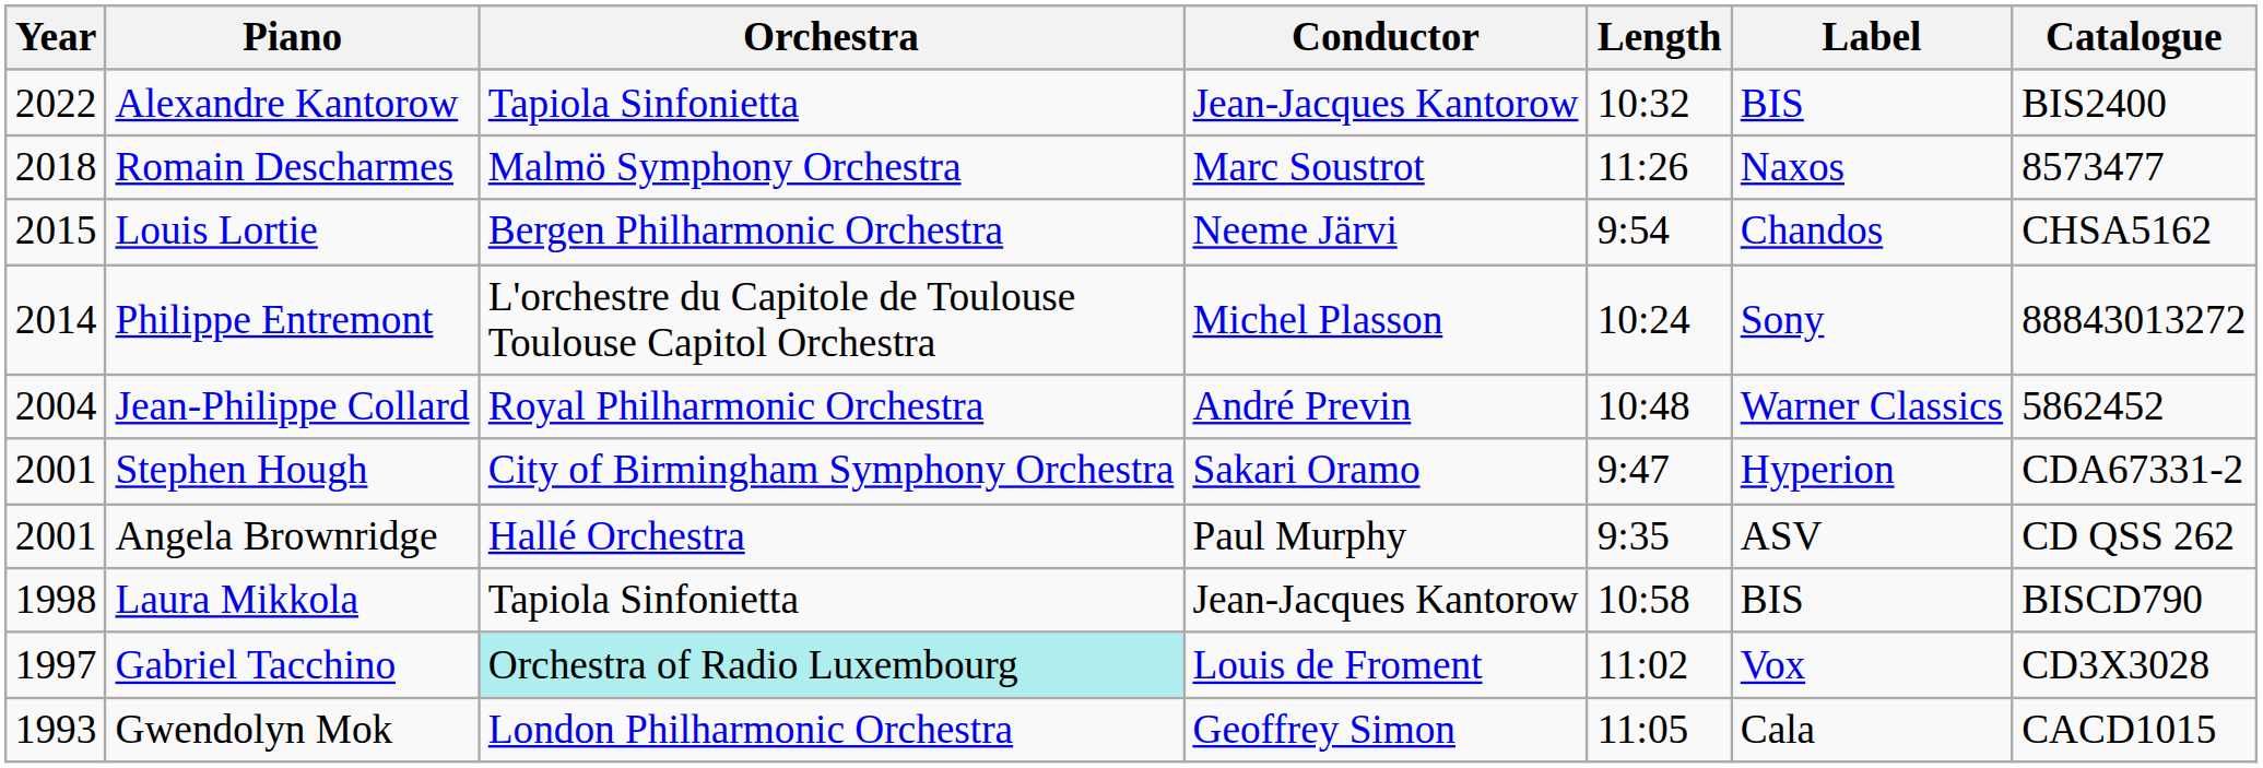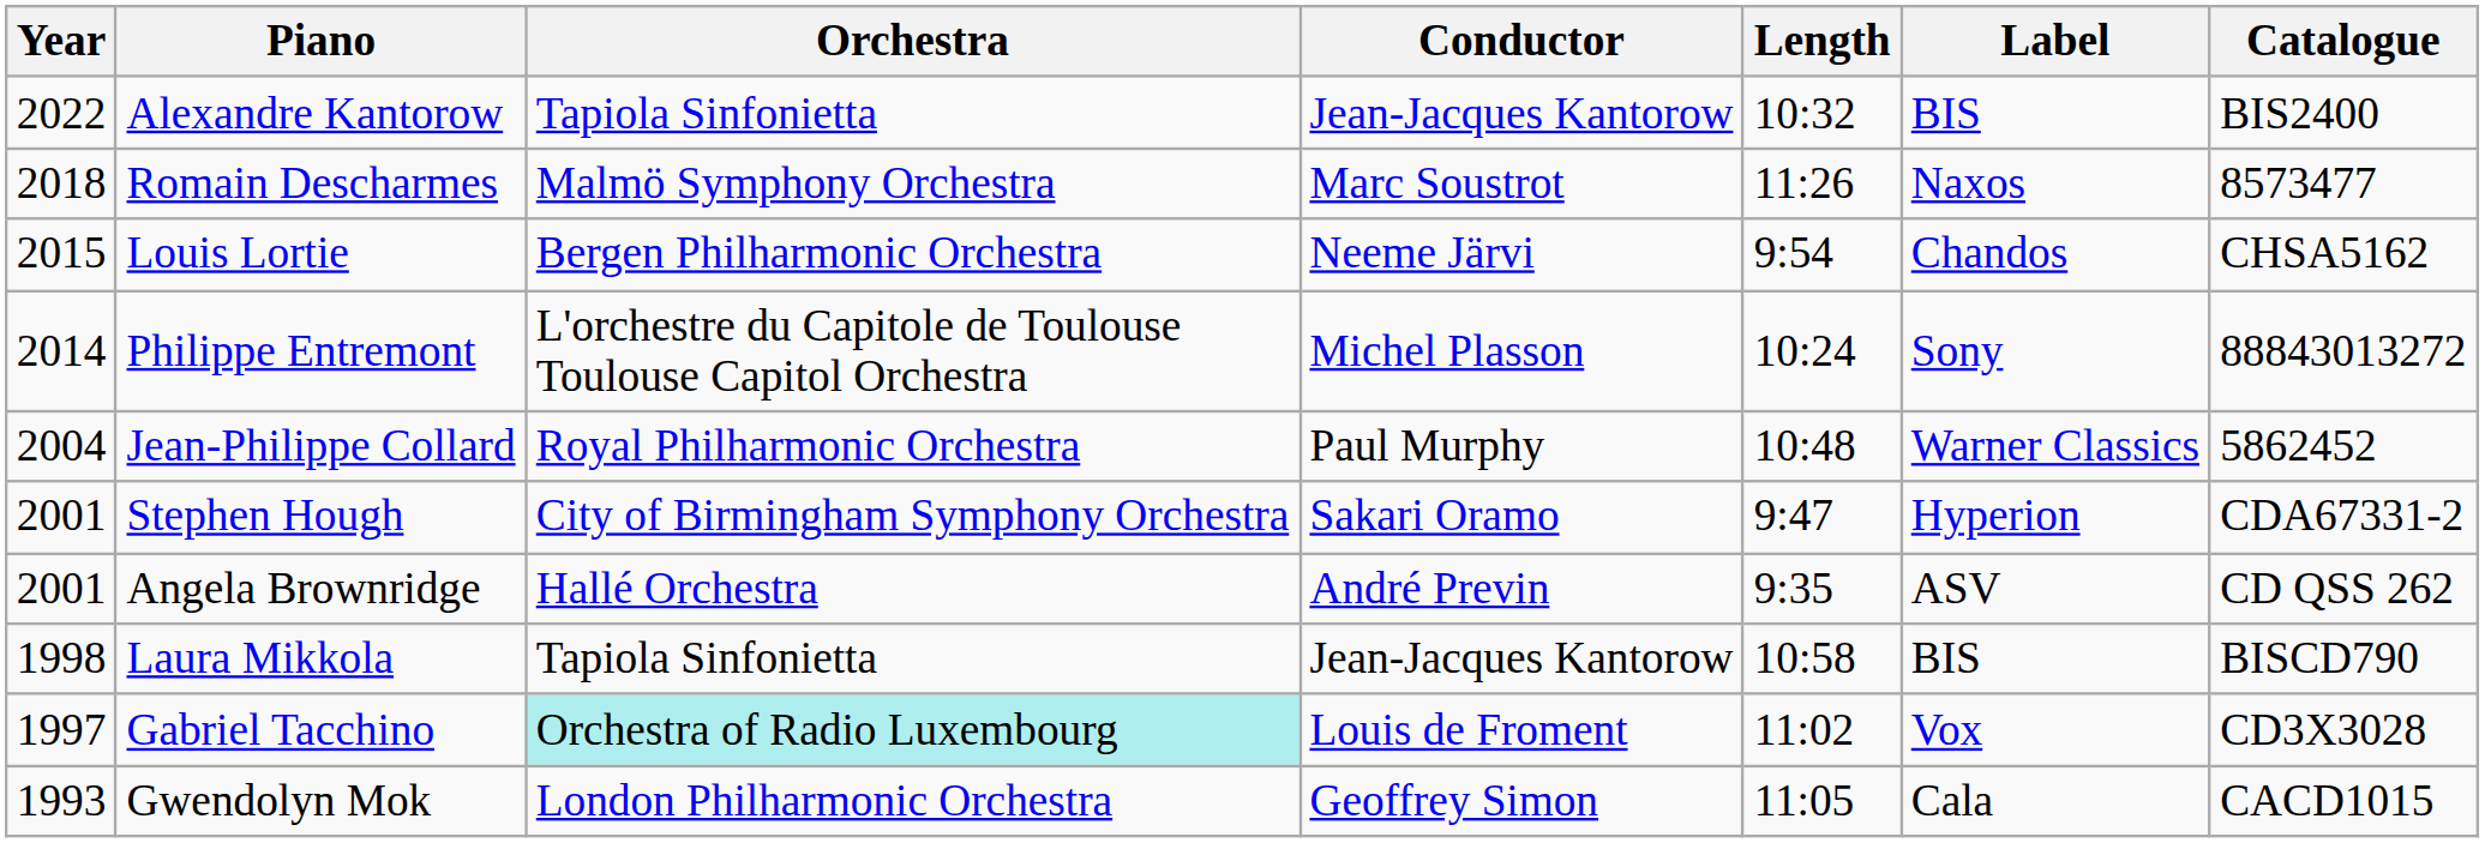 <table class="wikitable sortable">
 <tr>
 <th>Year</th>
 <th>Piano</th>
 <th>Orchestra</th>
 <th>Conductor</th>
 <th>Length</th>
 <th>Label</th>
 <th>Catalogue</th>
 </tr>
 <tr>
 <td>2022</td>
 <td><a href='#'>Alexandre Kantorow</a></td>
 <td><a href='#'>Tapiola Sinfonietta</a></td>
 <td><a href='#'>Jean-Jacques Kantorow</a></td>
 <td>10:32</td>
 <td><a href='#'>BIS</a></td>
 <td>BIS2400</td>
 </tr>
 <tr>
 <td>2018</td>
 <td><a href='#'>Romain Descharmes</a></td>
 <td><a href='#'>Malmö Symphony Orchestra</a></td>
 <td><a href='#'>Marc Soustrot</a></td>
 <td>11:26</td>
 <td><a href='#'>Naxos</a></td>
 <td>8573477</td>
 </tr>
 <tr>
 <td>2015</td>
 <td><a href='#'>Louis Lortie</a></td>
 <td><a href='#'>Bergen Philharmonic Orchestra</a></td>
 <td><a href='#'>Neeme Järvi</a></td>
 <td>9:54</td>
 <td><a href='#'>Chandos</a></td>
 <td>CHSA5162</td>
 </tr>
 <tr>
 <td>2014</td>
 <td><a href='#'>Philippe Entremont</a></td>
 <td>L'orchestre du Capitole de Toulouse<br>Toulouse Capitol Orchestra</td>
 <td><a href='#'>Michel Plasson</a></td>
 <td>10:24</td>
 <td><a href='#'>Sony</a></td>
 <td>88843013272</td>
 </tr>
 <tr>
 <td>2004</td>
 <td><a href='#'>Jean-Philippe Collard</a></td>
 <td><a href='#'>Royal Philharmonic Orchestra</a></td>
-<td><a href='#'>André Previn</a></td>
+<td>Paul Murphy</td>
 <td>10:48</td>
 <td><a href='#'>Warner Classics</a></td>
 <td>5862452</td>
 </tr>
 <tr>
 <td>2001</td>
 <td><a href='#'>Stephen Hough</a></td>
 <td><a href='#'>City of Birmingham Symphony Orchestra</a></td>
 <td><a href='#'>Sakari Oramo</a></td>
 <td>9:47</td>
 <td><a href='#'>Hyperion</a></td>
 <td>CDA67331-2</td>
 </tr>
 <tr>
 <td>2001</td>
 <td>Angela Brownridge</td>
 <td><a href='#'>Hallé Orchestra</a></td>
-<td>Paul Murphy</td>
+<td><a href='#'>André Previn</a></td>
 <td>9:35</td>
 <td>ASV</td>
 <td>CD QSS 262</td>
 </tr>
 <tr>
 <td>1998</td>
 <td><a href='#'>Laura Mikkola</a></td>
 <td>Tapiola Sinfonietta</td>
 <td>Jean-Jacques Kantorow</td>
 <td>10:58</td>
 <td>BIS</td>
 <td>BISCD790</td>
 </tr>
 <tr>
 <td>1997</td>
 <td><a href='#'>Gabriel Tacchino</a></td>
 <td style="background: paleturquoise;">Orchestra of Radio Luxembourg</td>
 <td><a href='#'>Louis de Froment</a></td>
 <td>11:02</td>
 <td><a href='#'>Vox</a></td>
 <td>CD3X3028</td>
 </tr>
 <tr>
 <td>1993</td>
 <td>Gwendolyn Mok</td>
 <td><a href='#'>London Philharmonic Orchestra</a></td>
 <td><a href='#'>Geoffrey Simon</a></td>
 <td>11:05</td>
 <td>Cala</td>
 <td>CACD1015</td>
 </tr>
 </table>
